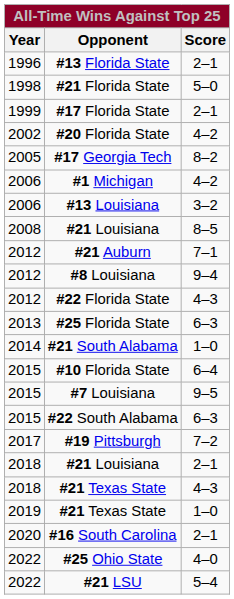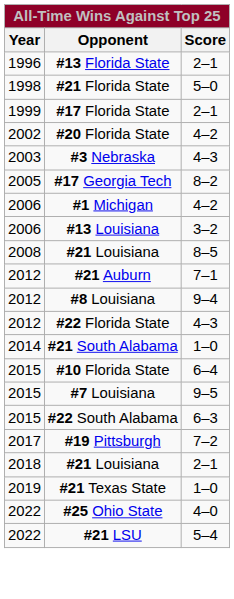 <table class="wikitable" style="text-align:center;">
 <tr>
 <th colspan=3 style="background:#8e0028; color:silver;">All-Time Wins Against Top 25</th>
 </tr>
 <tr>
 <th>Year</th>
 <th>Opponent</th>
 <th>Score</th>
 </tr>
 <tr>
 <td>1996</td>
 <td><strong>#13</strong> <a href='#'>Florida State</a></td>
 <td>2–1</td>
 </tr>
 <tr>
 <td>1998</td>
 <td><strong>#21</strong> Florida State</td>
 <td>5–0</td>
 </tr>
 <tr>
 <td>1999</td>
 <td><strong>#17</strong> Florida State</td>
 <td>2–1</td>
 </tr>
 <tr>
 <td>2002</td>
 <td><strong>#20</strong> Florida State</td>
 <td>4–2</td>
+</tr>
+<tr>
+<td>2003</td>
+<td><strong>#3</strong> <a href='#'>Nebraska</a></td>
+<td>4–3</td>
 </tr>
 <tr>
 <td>2005</td>
 <td><strong>#17</strong> <a href='#'>Georgia Tech</a></td>
 <td>8–2</td>
 </tr>
 <tr>
 <td>2006</td>
 <td><strong>#1</strong> <a href='#'>Michigan</a></td>
 <td>4–2</td>
 </tr>
 <tr>
 <td>2006</td>
 <td><strong>#13</strong> <a href='#'>Louisiana</a></td>
 <td>3–2</td>
 </tr>
 <tr>
 <td>2008</td>
 <td><strong>#21</strong> Louisiana</td>
 <td>8–5</td>
 </tr>
 <tr>
 <td>2012</td>
 <td><strong>#21</strong> <a href='#'>Auburn</a></td>
 <td>7–1</td>
 </tr>
 <tr>
 <td>2012</td>
 <td><strong>#8</strong> Louisiana</td>
 <td>9–4</td>
 </tr>
 <tr>
 <td>2012</td>
 <td><strong>#22</strong> Florida State</td>
 <td>4–3</td>
 </tr>
 <tr>
-<td>2013</td>
-<td><strong>#25</strong> Florida State</td>
-<td>6–3</td>
-</tr>
-<tr>
 <td>2014</td>
 <td><strong>#21</strong> <a href='#'>South Alabama</a></td>
 <td>1–0</td>
 </tr>
 <tr>
 <td>2015</td>
 <td><strong>#10</strong> Florida State</td>
 <td>6–4</td>
 </tr>
 <tr>
 <td>2015</td>
 <td><strong>#7</strong> Louisiana</td>
 <td>9–5</td>
 </tr>
 <tr>
 <td>2015</td>
 <td><strong>#22</strong> South Alabama</td>
 <td>6–3</td>
 </tr>
 <tr>
 <td>2017</td>
 <td><strong>#19</strong> <a href='#'>Pittsburgh</a></td>
 <td>7–2</td>
 </tr>
 <tr>
 <td>2018</td>
 <td><strong>#21</strong> Louisiana</td>
 <td>2–1</td>
 </tr>
 <tr>
-<td>2018</td>
-<td><strong>#21</strong> <a href='#'>Texas State</a></td>
-<td>4–3</td>
-</tr>
-<tr>
 <td>2019</td>
 <td><strong>#21</strong> Texas State</td>
 <td>1–0</td>
-</tr>
-<tr>
-<td>2020</td>
-<td><strong>#16</strong> <a href='#'>South Carolina</a></td>
-<td>2–1</td>
 </tr>
 <tr>
 <td>2022</td>
 <td><strong>#25</strong> <a href='#'>Ohio State</a></td>
 <td>4–0</td>
 </tr>
 <tr>
 <td>2022</td>
 <td><strong>#21</strong> <a href='#'>LSU</a></td>
 <td>5–4</td>
 </tr>
 </table>
